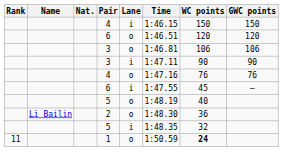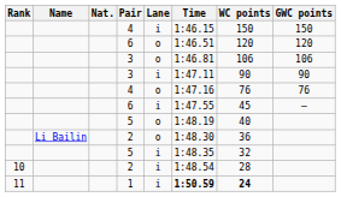 <table class="wikitable sortable" style="text-align:center">
 <tr>
 <th>Rank</th>
 <th>Name</th>
 <th>Nat.</th>
 <th>Pair</th>
 <th>Lane</th>
 <th>Time</th>
 <th>WC points</th>
 <th>GWC points</th>
 </tr>
 <tr>
 <td></td>
 <td align=left></td>
 <td></td>
 <td>4</td>
 <td>i</td>
 <td>1:46.15</td>
 <td>150</td>
 <td>150</td>
 </tr>
 <tr>
 <td></td>
 <td align=left></td>
 <td></td>
 <td>6</td>
 <td>o</td>
 <td>1:46.51</td>
 <td>120</td>
 <td>120</td>
 </tr>
 <tr>
 <td></td>
 <td align=left></td>
 <td></td>
 <td>3</td>
 <td>o</td>
 <td>1:46.81</td>
 <td>106</td>
 <td>106</td>
 </tr>
 <tr>
 <td></td>
 <td align=left></td>
 <td></td>
 <td>3</td>
 <td>i</td>
 <td>1:47.11</td>
 <td>90</td>
 <td>90</td>
 </tr>
 <tr>
 <td></td>
 <td align=left></td>
 <td></td>
 <td>4</td>
 <td>o</td>
 <td>1:47.16</td>
 <td>76</td>
 <td>76</td>
 </tr>
 <tr>
 <td></td>
 <td align=left></td>
 <td></td>
 <td>6</td>
 <td>i</td>
 <td>1:47.55</td>
 <td>45</td>
 <td>—</td>
 </tr>
 <tr>
 <td></td>
 <td align=left></td>
 <td></td>
 <td>5</td>
 <td>o</td>
 <td>1:48.19</td>
 <td>40</td>
 <td></td>
 </tr>
 <tr>
 <td></td>
 <td align=left><a href='#'>Li Bailin</a></td>
 <td></td>
 <td>2</td>
 <td>o</td>
 <td>1:48.30</td>
 <td>36</td>
 <td></td>
 </tr>
 <tr>
 <td></td>
 <td align=left></td>
 <td></td>
 <td>5</td>
 <td>i</td>
 <td>1:48.35</td>
 <td>32</td>
 <td></td>
 </tr>
 <tr>
+<td>10</td>
+<td align=left></td>
+<td></td>
+<td>2</td>
+<td>i</td>
+<td>1:48.54</td>
+<td>28</td>
+<td></td>
+</tr>
+<tr>
 <td>11</td>
 <td align=left></td>
 <td></td>
 <td>1</td>
-<td>o</td>
-<td>1:50.59</td>
+<td>i</td>
+<td><strong>1:50.59</strong></td>
 <td><strong>24</strong></td>
 <td></td>
 </tr>
 </table>
